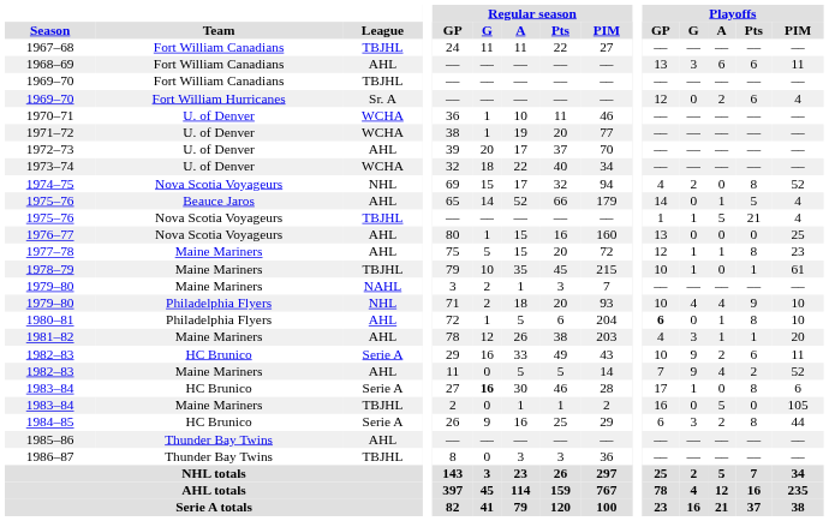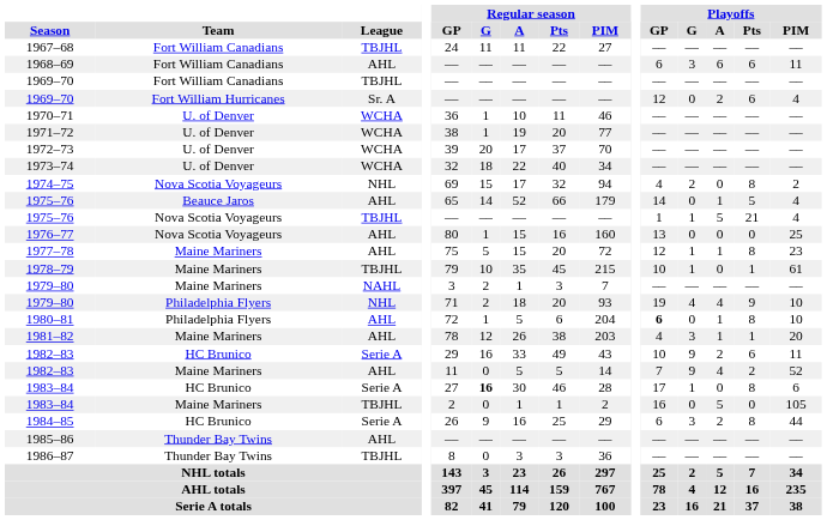 <table border="0" cellpadding="1" cellspacing="0" style="text-align:center; width:60em">
 <tr bgcolor="#e0e0e0">
 <th colspan="3" bgcolor="#ffffff"> </th>
 <th rowspan="99" bgcolor="#ffffff"> </th>
 <th colspan="5"><a href='#'>Regular season</a></th>
 <th rowspan="99" bgcolor="#ffffff"> </th>
 <th colspan="5"><a href='#'>Playoffs</a></th>
 </tr>
 <tr bgcolor="#e0e0e0">
 <th><a href='#'>Season</a></th>
 <th>Team</th>
 <th>League</th>
 <th>GP</th>
 <th><a href='#'>G</a></th>
 <th><a href='#'>A</a></th>
 <th><a href='#'>Pts</a></th>
 <th><a href='#'>PIM</a></th>
 <th>GP</th>
 <th>G</th>
 <th>A</th>
 <th>Pts</th>
 <th>PIM</th>
 </tr>
 <tr>
 <td>1967–68</td>
 <td><a href='#'>Fort William Canadians</a></td>
 <td><a href='#'>TBJHL</a></td>
 <td>24</td>
 <td>11</td>
 <td>11</td>
 <td>22</td>
 <td>27</td>
 <td>––</td>
 <td>––</td>
 <td>––</td>
 <td>––</td>
 <td>––</td>
 </tr>
 <tr ALIGN="center" bgcolor="#f0f0f0">
 <td>1968–69</td>
 <td>Fort William Canadians</td>
 <td>AHL</td>
 <td>––</td>
 <td>––</td>
 <td>––</td>
 <td>––</td>
 <td>––</td>
-<td>13</td>
+<td>6</td>
 <td>3</td>
 <td>6</td>
 <td>6</td>
 <td>11</td>
 </tr>
 <tr>
 <td>1969–70</td>
 <td>Fort William Canadians</td>
 <td>TBJHL</td>
 <td>––</td>
 <td>––</td>
 <td>––</td>
 <td>––</td>
 <td>––</td>
 <td>––</td>
 <td>––</td>
 <td>––</td>
 <td>––</td>
 <td>––</td>
 </tr>
 <tr ALIGN="center" bgcolor="#f0f0f0">
 <td><a href='#'>1969–70</a></td>
 <td><a href='#'>Fort William Hurricanes</a></td>
 <td>Sr. A</td>
 <td>––</td>
 <td>––</td>
 <td>––</td>
 <td>––</td>
 <td>––</td>
 <td>12</td>
 <td>0</td>
 <td>2</td>
 <td>6</td>
 <td>4</td>
 </tr>
 <tr>
 <td>1970–71</td>
 <td><a href='#'>U. of Denver</a></td>
 <td><a href='#'>WCHA</a></td>
 <td>36</td>
 <td>1</td>
 <td>10</td>
 <td>11</td>
 <td>46</td>
 <td>––</td>
 <td>––</td>
 <td>––</td>
 <td>––</td>
 <td>––</td>
 </tr>
 <tr ALIGN="center" bgcolor="#f0f0f0">
 <td>1971–72</td>
 <td>U. of Denver</td>
 <td>WCHA</td>
 <td>38</td>
 <td>1</td>
 <td>19</td>
 <td>20</td>
 <td>77</td>
 <td>––</td>
 <td>––</td>
 <td>––</td>
 <td>––</td>
 <td>––</td>
 </tr>
 <tr>
 <td>1972–73</td>
 <td>U. of Denver</td>
-<td>AHL</td>
+<td>WCHA</td>
 <td>39</td>
 <td>20</td>
 <td>17</td>
 <td>37</td>
 <td>70</td>
 <td>––</td>
 <td>––</td>
 <td>––</td>
 <td>––</td>
 <td>––</td>
 </tr>
 <tr ALIGN="center" bgcolor="#f0f0f0">
 <td>1973–74</td>
 <td>U. of Denver</td>
 <td>WCHA</td>
 <td>32</td>
 <td>18</td>
 <td>22</td>
 <td>40</td>
 <td>34</td>
 <td>––</td>
 <td>––</td>
 <td>––</td>
 <td>––</td>
 <td>––</td>
 </tr>
 <tr>
 <td><a href='#'>1974–75</a></td>
 <td><a href='#'>Nova Scotia Voyageurs</a></td>
 <td>NHL</td>
 <td>69</td>
 <td>15</td>
 <td>17</td>
 <td>32</td>
 <td>94</td>
 <td>4</td>
 <td>2</td>
 <td>0</td>
 <td>8</td>
-<td>52</td>
+<td>2</td>
 </tr>
 <tr ALIGN="center" bgcolor="#f0f0f0">
 <td><a href='#'>1975–76</a></td>
 <td><a href='#'>Beauce Jaros</a></td>
 <td>AHL</td>
 <td>65</td>
 <td>14</td>
 <td>52</td>
 <td>66</td>
 <td>179</td>
 <td>14</td>
 <td>0</td>
 <td>1</td>
 <td>5</td>
 <td>4</td>
 </tr>
 <tr>
 <td><a href='#'>1975–76</a></td>
 <td>Nova Scotia Voyageurs</td>
 <td><a href='#'>TBJHL</a></td>
 <td>––</td>
 <td>––</td>
 <td>––</td>
 <td>––</td>
 <td>––</td>
 <td>1</td>
 <td>1</td>
 <td>5</td>
 <td>21</td>
 <td>4</td>
 </tr>
 <tr ALIGN="center" bgcolor="#f0f0f0">
 <td><a href='#'>1976–77</a></td>
 <td>Nova Scotia Voyageurs</td>
 <td>AHL</td>
 <td>80</td>
 <td>1</td>
 <td>15</td>
 <td>16</td>
 <td>160</td>
 <td>13</td>
 <td>0</td>
 <td>0</td>
 <td>0</td>
 <td>25</td>
 </tr>
 <tr>
 <td><a href='#'>1977–78</a></td>
 <td><a href='#'>Maine Mariners</a></td>
 <td>AHL</td>
 <td>75</td>
 <td>5</td>
 <td>15</td>
 <td>20</td>
 <td>72</td>
 <td>12</td>
 <td>1</td>
 <td>1</td>
 <td>8</td>
 <td>23</td>
 </tr>
 <tr ALIGN="center" bgcolor="#f0f0f0">
 <td><a href='#'>1978–79</a></td>
 <td>Maine Mariners</td>
 <td>TBJHL</td>
 <td>79</td>
 <td>10</td>
 <td>35</td>
 <td>45</td>
 <td>215</td>
 <td>10</td>
 <td>1</td>
 <td>0</td>
 <td>1</td>
 <td>61</td>
 </tr>
 <tr>
 <td><a href='#'>1979–80</a></td>
 <td>Maine Mariners</td>
 <td><a href='#'>NAHL</a></td>
 <td>3</td>
 <td>2</td>
 <td>1</td>
 <td>3</td>
 <td>7</td>
 <td>––</td>
 <td>––</td>
 <td>––</td>
 <td>––</td>
 <td>––</td>
 </tr>
 <tr ALIGN="center" bgcolor="#f0f0f0">
 <td><a href='#'>1979–80</a></td>
 <td><a href='#'>Philadelphia Flyers</a></td>
 <td><a href='#'>NHL</a></td>
 <td>71</td>
 <td>2</td>
 <td>18</td>
 <td>20</td>
 <td>93</td>
-<td>10</td>
+<td>19</td>
 <td>4</td>
 <td>4</td>
 <td>9</td>
 <td>10</td>
 </tr>
 <tr>
 <td><a href='#'>1980–81</a></td>
 <td>Philadelphia Flyers</td>
 <td><a href='#'>AHL</a></td>
 <td>72</td>
 <td>1</td>
 <td>5</td>
 <td>6</td>
 <td>204</td>
 <td><strong>6</strong></td>
 <td>0</td>
 <td>1</td>
 <td>8</td>
 <td>10</td>
 </tr>
 <tr ALIGN="center" bgcolor="#f0f0f0">
 <td><a href='#'>1981–82</a></td>
 <td>Maine Mariners</td>
 <td>AHL</td>
 <td>78</td>
 <td>12</td>
 <td>26</td>
 <td>38</td>
 <td>203</td>
 <td>4</td>
 <td>3</td>
 <td>1</td>
 <td>1</td>
 <td>20</td>
 </tr>
 <tr>
 <td><a href='#'>1982–83</a></td>
 <td><a href='#'>HC Brunico</a></td>
 <td><a href='#'>Serie A</a></td>
 <td>29</td>
 <td>16</td>
 <td>33</td>
 <td>49</td>
 <td>43</td>
 <td>10</td>
 <td>9</td>
 <td>2</td>
 <td>6</td>
 <td>11</td>
 </tr>
 <tr ALIGN="center" bgcolor="#f0f0f0">
 <td><a href='#'>1982–83</a></td>
 <td>Maine Mariners</td>
 <td>AHL</td>
 <td>11</td>
 <td>0</td>
 <td>5</td>
 <td>5</td>
 <td>14</td>
 <td>7</td>
 <td>9</td>
 <td>4</td>
 <td>2</td>
 <td>52</td>
 </tr>
 <tr>
 <td><a href='#'>1983–84</a></td>
 <td>HC Brunico</td>
 <td>Serie A</td>
 <td>27</td>
 <td><strong>16</strong></td>
 <td>30</td>
 <td>46</td>
 <td>28</td>
 <td>17</td>
 <td>1</td>
 <td>0</td>
 <td>8</td>
 <td>6</td>
 </tr>
 <tr ALIGN="center" bgcolor="#f0f0f0">
 <td><a href='#'>1983–84</a></td>
 <td>Maine Mariners</td>
 <td>TBJHL</td>
 <td>2</td>
 <td>0</td>
 <td>1</td>
 <td>1</td>
 <td>2</td>
 <td>16</td>
 <td>0</td>
 <td>5</td>
 <td>0</td>
 <td>105</td>
 </tr>
 <tr>
 <td><a href='#'>1984–85</a></td>
 <td>HC Brunico</td>
 <td>Serie A</td>
 <td>26</td>
 <td>9</td>
 <td>16</td>
 <td>25</td>
 <td>29</td>
 <td>6</td>
 <td>3</td>
 <td>2</td>
 <td>8</td>
 <td>44</td>
 </tr>
 <tr ALIGN="center" bgcolor="#f0f0f0">
 <td>1985–86</td>
 <td><a href='#'>Thunder Bay Twins</a></td>
 <td>AHL</td>
 <td>––</td>
 <td>––</td>
 <td>––</td>
 <td>––</td>
 <td>––</td>
 <td>––</td>
 <td>––</td>
 <td>––</td>
 <td>––</td>
 <td>––</td>
 </tr>
 <tr>
 <td>1986–87</td>
 <td>Thunder Bay Twins</td>
 <td>TBJHL</td>
 <td>8</td>
 <td>0</td>
 <td>3</td>
 <td>3</td>
 <td>36</td>
 <td>––</td>
 <td>––</td>
 <td>––</td>
 <td>––</td>
 <td>––</td>
 </tr>
 <tr ALIGN="center" bgcolor="#e0e0e0">
 <th colspan="3">NHL totals</th>
 <th ALIGN="center">143</th>
 <th ALIGN="center">3</th>
 <th ALIGN="center">23</th>
 <th ALIGN="center">26</th>
 <th ALIGN="center">297</th>
 <th ALIGN="center">25</th>
 <th ALIGN="center">2</th>
 <th ALIGN="center">5</th>
 <th ALIGN="center">7</th>
 <th ALIGN="center">34</th>
 </tr>
 <tr ALIGN="center" bgcolor="#e0e0e0">
 <th colspan="3">AHL totals</th>
 <th ALIGN="center">397</th>
 <th ALIGN="center">45</th>
 <th ALIGN="center">114</th>
 <th ALIGN="center">159</th>
 <th ALIGN="center">767</th>
 <th ALIGN="center">78</th>
 <th ALIGN="center">4</th>
 <th ALIGN="center">12</th>
 <th ALIGN="center">16</th>
 <th ALIGN="center">235</th>
 </tr>
 <tr ALIGN="center" bgcolor="#e0e0e0">
 <th colspan="3">Serie A totals</th>
 <th ALIGN="center">82</th>
 <th ALIGN="center">41</th>
 <th ALIGN="center">79</th>
 <th ALIGN="center">120</th>
 <th ALIGN="center">100</th>
 <th ALIGN="center">23</th>
 <th ALIGN="center">16</th>
 <th ALIGN="center">21</th>
 <th ALIGN="center">37</th>
 <th ALIGN="center">38</th>
 </tr>
 </table>
